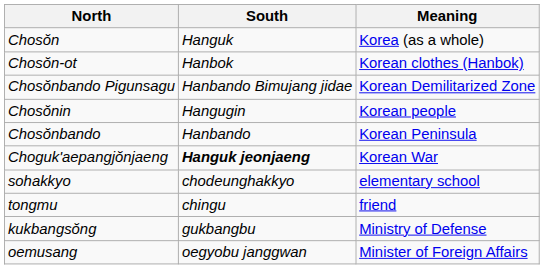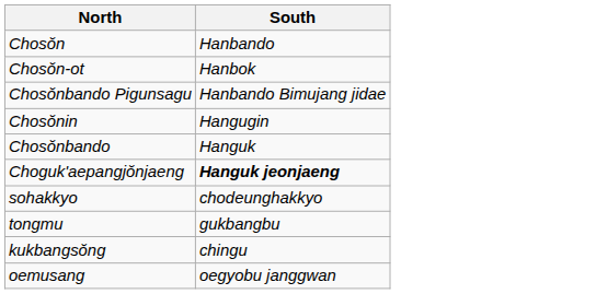 <table class="wikitable">
 <tr>
 <th align="center">North</th>
 <th align="center">South</th>
-<th align="center">Meaning</th>
 </tr>
 <tr>
 <td> <em>Chosŏn</em></td>
-<td> <em>Hanguk</em></td>
-<td><a href='#'>Korea</a> (as a whole)</td>
+<td> <em>Hanbando</em></td>
 </tr>
 <tr>
 <td> <em>Chosŏn-ot</em></td>
 <td> <em>Hanbok</em></td>
-<td><a href='#'>Korean clothes (Hanbok)</a></td>
 </tr>
 <tr>
 <td> <em>Chosŏnbando Pigunsagu</em></td>
 <td> <em>Hanbando Bimujang jidae</em></td>
-<td><a href='#'>Korean Demilitarized Zone</a></td>
 </tr>
 <tr>
 <td> <em>Chosŏnin</em></td>
 <td> <em>Hangugin</em></td>
-<td><a href='#'>Korean people</a></td>
 </tr>
 <tr>
 <td> <em>Chosŏnbando</em></td>
-<td> <em>Hanbando</em></td>
-<td><a href='#'>Korean Peninsula</a></td>
+<td> <em>Hanguk</em></td>
 </tr>
 <tr>
 <td> <em>Choguk'aepangjŏnjaeng</em></td>
 <td><strong> <em>Hanguk jeonjaeng</em></strong></td>
-<td><a href='#'>Korean War</a></td>
 </tr>
 <tr>
 <td> <em>sohakkyo</em></td>
 <td> <em>chodeunghakkyo</em></td>
-<td><a href='#'>elementary school</a></td>
 </tr>
 <tr>
 <td> <em>tongmu</em></td>
-<td> <em>chingu</em></td>
-<td><a href='#'>friend</a></td>
+<td> <em>gukbangbu</em></td>
 </tr>
 <tr>
 <td> <em>kukbangsŏng</em></td>
-<td> <em>gukbangbu</em></td>
-<td><a href='#'>Ministry of Defense</a></td>
+<td> <em>chingu</em></td>
 </tr>
 <tr>
 <td> <em>oemusang</em></td>
 <td> <em>oegyobu janggwan</em></td>
-<td><a href='#'>Minister of Foreign Affairs</a></td>
 </tr>
 </table>
